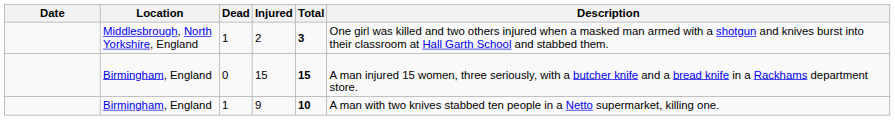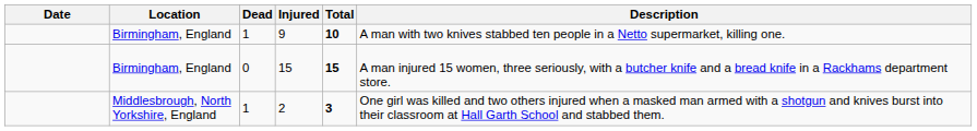 <table class="wikitable sortable">
 <tr>
 <th scope="col" style="width: 8rem;">Date</th>
 <th scope="col" style="width: 10rem;">Location</th>
 <th data-sort-type="number">Dead</th>
 <th data-sort-type="number">Injured</th>
 <th data-sort-type="number">Total</th>
 <th class="unsortable">Description</th>
 </tr>
 <tr>
 <td></td>
-<td><a href='#'>Middlesbrough</a>, <a href='#'>North Yorkshire</a>, England</td>
+<td><a href='#'>Birmingham</a>, England</td>
 <td>1</td>
-<td>2</td>
-<td><strong>3</strong></td>
-<td>One girl was killed and two others injured when a masked man armed with a <a href='#'>shotgun</a> and knives burst into their classroom at <a href='#'>Hall Garth School</a> and stabbed them.</td>
+<td>9</td>
+<td><strong>10</strong></td>
+<td>A man with two knives stabbed ten people in a <a href='#'>Netto</a> supermarket, killing one.</td>
 </tr>
 <tr>
 <td></td>
 <td><a href='#'>Birmingham</a>, England</td>
 <td>0</td>
 <td>15</td>
 <td><strong>15</strong></td>
 <td><br>A man injured 15 women, three seriously, with a <a href='#'>butcher knife</a> and a <a href='#'>bread knife</a> in a <a href='#'>Rackhams</a> department store.</td>
 </tr>
 <tr>
 <td></td>
-<td><a href='#'>Birmingham</a>, England</td>
+<td><a href='#'>Middlesbrough</a>, <a href='#'>North Yorkshire</a>, England</td>
 <td>1</td>
-<td>9</td>
-<td><strong>10</strong></td>
-<td>A man with two knives stabbed ten people in a <a href='#'>Netto</a> supermarket, killing one.</td>
+<td>2</td>
+<td><strong>3</strong></td>
+<td>One girl was killed and two others injured when a masked man armed with a <a href='#'>shotgun</a> and knives burst into their classroom at <a href='#'>Hall Garth School</a> and stabbed them.</td>
 </tr>
 </table>
